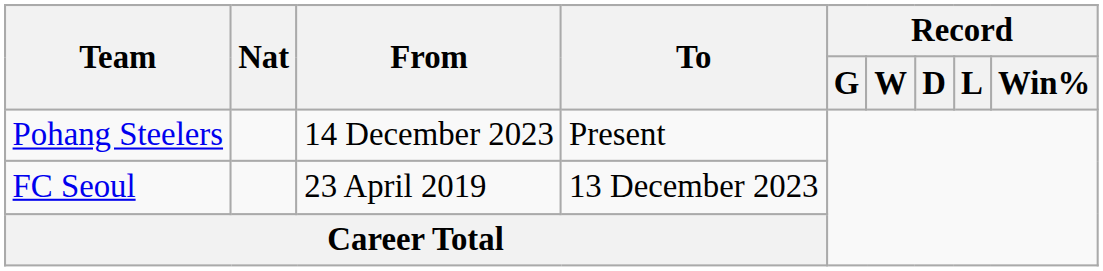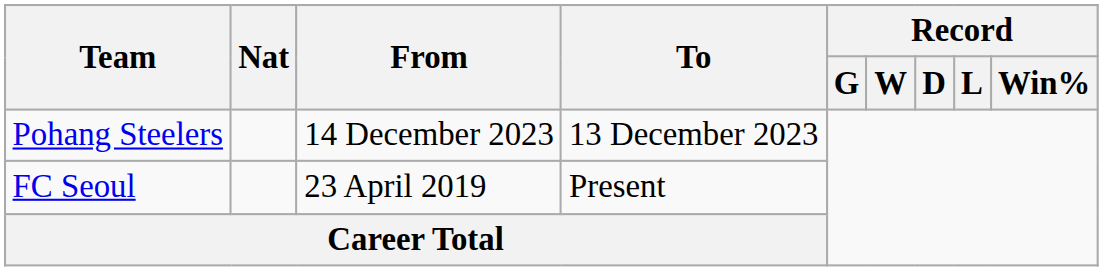 <table class="wikitable" style="text-align: center">
 <tr>
 <th rowspan=2>Team</th>
 <th rowspan=2>Nat</th>
 <th rowspan=2>From</th>
 <th rowspan=2>To</th>
 <th colspan=5>Record</th>
 </tr>
 <tr>
 <th>G</th>
 <th>W</th>
 <th>D</th>
 <th>L</th>
 <th>Win%</th>
 </tr>
 <tr>
 <td align="left"><a href='#'>Pohang Steelers</a></td>
 <td></td>
 <td align="left">14 December 2023</td>
-<td align="left">Present<br></td>
+<td align="left">13 December 2023<br></td>
 </tr>
 <tr>
 <td align="left"><a href='#'>FC Seoul</a></td>
 <td></td>
 <td align="left">23 April 2019</td>
-<td align="left">13 December 2023<br></td>
+<td align="left">Present<br></td>
 </tr>
 <tr>
 <th colspan="4">Career Total<br></th>
 </tr>
 </table>
